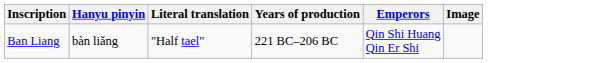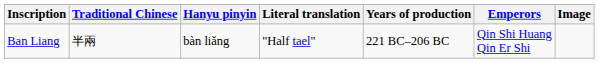 <table class="wikitable">
 <tr>
 <th>Inscription</th>
+<th><a href='#'>Traditional Chinese</a></th>
 <th><a href='#'>Hanyu pinyin</a></th>
 <th>Literal translation</th>
 <th>Years of production</th>
 <th><a href='#'>Emperors</a></th>
 <th>Image</th>
 </tr>
 <tr>
 <td><a href='#'>Ban Liang</a></td>
+<td>半兩</td>
 <td>bàn liǎng</td>
 <td>"Half <a href='#'>tael</a>"</td>
 <td>221 BC–206 BC</td>
 <td><a href='#'>Qin Shi Huang</a><br><a href='#'>Qin Er Shi</a></td>
 <td></td>
 </tr>
 </table>
